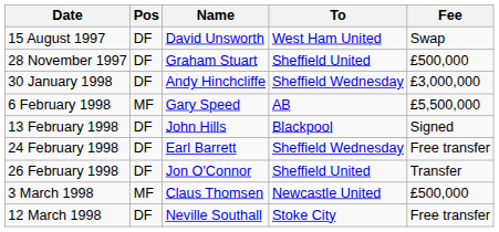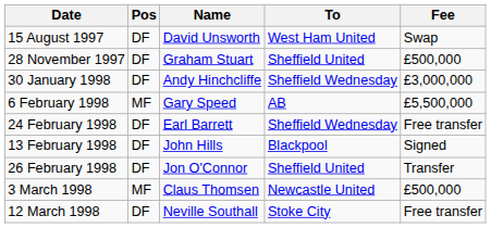 <table class="wikitable">
 <tr>
 <th>Date</th>
 <th>Pos</th>
 <th>Name</th>
 <th>To</th>
 <th>Fee</th>
 </tr>
 <tr>
 <td>15 August 1997</td>
 <td>DF</td>
 <td><a href='#'>David Unsworth</a></td>
 <td><a href='#'>West Ham United</a></td>
 <td>Swap</td>
 </tr>
 <tr>
 <td>28 November 1997</td>
 <td>DF</td>
 <td><a href='#'>Graham Stuart</a></td>
 <td><a href='#'>Sheffield United</a></td>
 <td>£500,000</td>
 </tr>
 <tr>
 <td>30 January 1998</td>
 <td>DF</td>
 <td><a href='#'>Andy Hinchcliffe</a></td>
 <td><a href='#'>Sheffield Wednesday</a></td>
 <td>£3,000,000</td>
 </tr>
 <tr>
 <td>6 February 1998</td>
 <td>MF</td>
 <td><a href='#'>Gary Speed</a></td>
 <td><a href='#'>AB</a></td>
 <td>£5,500,000</td>
 </tr>
 <tr>
+<td>24 February 1998</td>
+<td>DF</td>
+<td><a href='#'>Earl Barrett</a></td>
+<td><a href='#'>Sheffield Wednesday</a></td>
+<td>Free transfer</td>
+</tr>
+<tr>
 <td>13 February 1998</td>
 <td>DF</td>
 <td><a href='#'>John Hills</a></td>
 <td><a href='#'>Blackpool</a></td>
 <td>Signed</td>
-</tr>
-<tr>
-<td>24 February 1998</td>
-<td>DF</td>
-<td><a href='#'>Earl Barrett</a></td>
-<td><a href='#'>Sheffield Wednesday</a></td>
-<td>Free transfer</td>
 </tr>
 <tr>
 <td>26 February 1998</td>
 <td>DF</td>
 <td><a href='#'>Jon O'Connor</a></td>
 <td><a href='#'>Sheffield United</a></td>
 <td>Transfer</td>
 </tr>
 <tr>
 <td>3 March 1998</td>
 <td>MF</td>
 <td><a href='#'>Claus Thomsen</a></td>
 <td><a href='#'>Newcastle United</a></td>
 <td>£500,000</td>
 </tr>
 <tr>
 <td>12 March 1998</td>
 <td>DF</td>
 <td><a href='#'>Neville Southall</a></td>
 <td><a href='#'>Stoke City</a></td>
 <td>Free transfer</td>
 </tr>
 </table>
